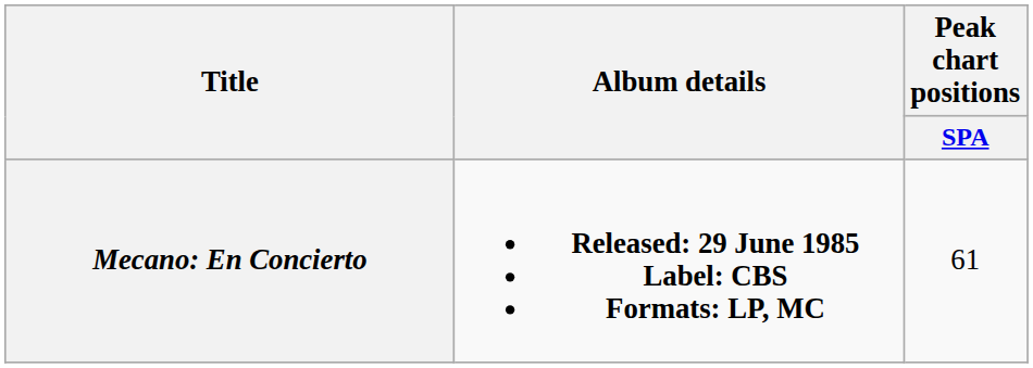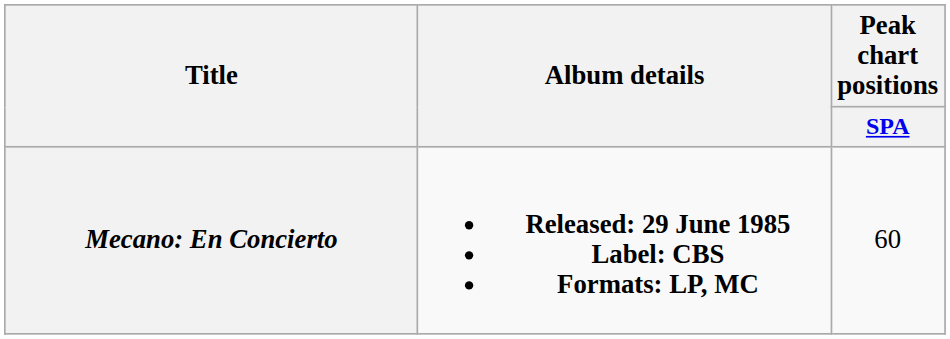 <table class="wikitable plainrowheaders" style="text-align:center;">
 <tr>
 <th rowspan="2" scope="col" style="width:15em;">Title</th>
 <th rowspan="2" scope="col" style="width:15em;">Album details</th>
 <th>Peak chart positions</th>
 </tr>
 <tr>
 <th scope="col" style="width:2em;font-size:90%;"><a href='#'>SPA</a><br></th>
 </tr>
 <tr>
 <th scope="row"><em>Mecano: En Concierto</em></th>
 <td><strong><br><ul><li>Released: 29 June 1985</li><li>Label: CBS</li><li>Formats: LP, MC</li></ul></strong></td>
-<td>61</td>
+<td>60</td>
 </tr>
 </table>
